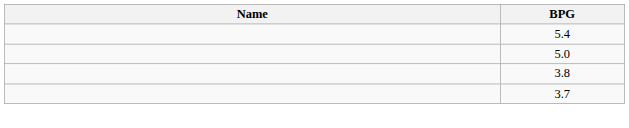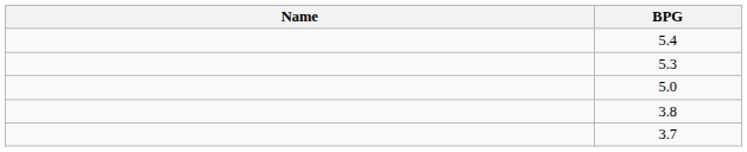 <table class=wikitable width="90%">
 <tr>
 <th width="80%">Name</th>
 <th width="20%">BPG</th>
 </tr>
 <tr>
 <td></td>
 <td align=center>5.4</td>
+</tr>
+<tr>
+<td></td>
+<td align=center>5.3</td>
 </tr>
 <tr>
 <td></td>
 <td align=center>5.0</td>
 </tr>
 <tr>
 <td></td>
 <td align=center>3.8</td>
 </tr>
 <tr>
 <td></td>
 <td align=center>3.7</td>
 </tr>
 </table>
